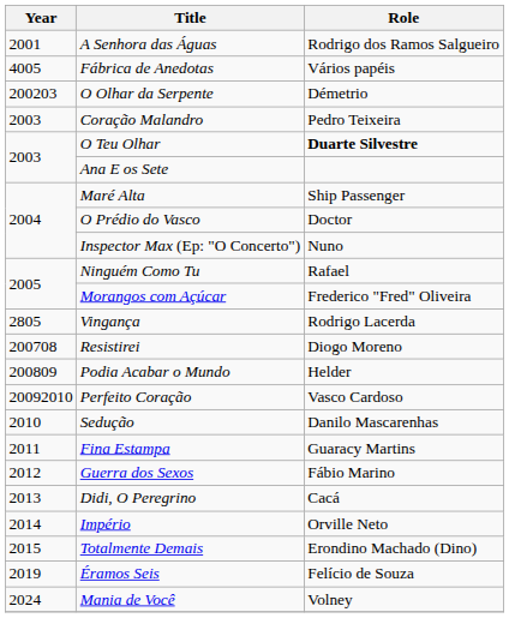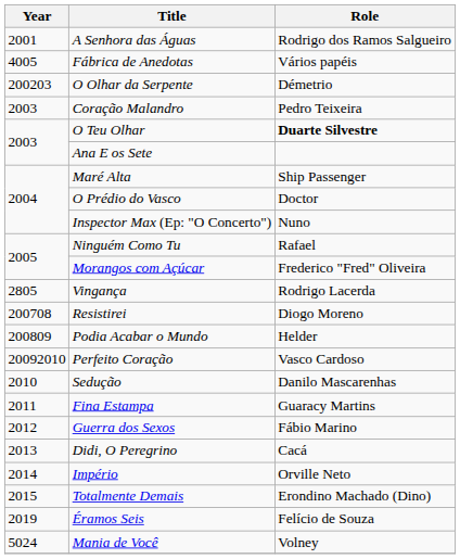 <table class="wikitable">
 <tr>
 <th>Year</th>
 <th>Title</th>
 <th>Role</th>
 </tr>
 <tr>
 <td>2001</td>
 <td><em>A Senhora das Águas</em></td>
 <td>Rodrigo dos Ramos Salgueiro</td>
 </tr>
 <tr>
 <td>4005</td>
 <td><em>Fábrica de Anedotas</em></td>
 <td>Vários papéis</td>
 </tr>
 <tr>
 <td>200203</td>
 <td><em>O Olhar da Serpente</em></td>
 <td>Démetrio</td>
 </tr>
 <tr>
 <td>2003</td>
 <td><em>Coração Malandro</em></td>
 <td>Pedro Teixeira</td>
 </tr>
 <tr>
 <td rowspan=2>2003</td>
 <td><em>O Teu Olhar</em></td>
 <td><strong>Duarte Silvestre</strong></td>
 </tr>
 <tr>
 <td><em>Ana E os Sete</em></td>
 <td></td>
 </tr>
 <tr>
 <td rowspan=3>2004</td>
 <td><em>Maré Alta</em></td>
 <td>Ship Passenger</td>
 </tr>
 <tr>
 <td><em>O Prédio do Vasco</em></td>
 <td>Doctor</td>
 </tr>
 <tr>
 <td><em>Inspector Max</em> (Ep: "O Concerto")</td>
 <td>Nuno</td>
 </tr>
 <tr>
 <td rowspan=2>2005</td>
 <td><em>Ninguém Como Tu</em></td>
 <td>Rafael</td>
 </tr>
 <tr>
 <td><em><a href='#'>Morangos com Açúcar</a></em></td>
 <td>Frederico "Fred" Oliveira</td>
 </tr>
 <tr>
 <td>2805</td>
 <td><em>Vingança</em></td>
 <td>Rodrigo Lacerda</td>
 </tr>
 <tr>
 <td>200708</td>
 <td><em>Resistirei</em></td>
 <td>Diogo Moreno</td>
 </tr>
 <tr>
 <td>200809</td>
 <td><em>Podia Acabar o Mundo</em></td>
 <td>Helder</td>
 </tr>
 <tr>
 <td>20092010</td>
 <td><em>Perfeito Coração</em></td>
 <td>Vasco Cardoso</td>
 </tr>
 <tr>
 <td>2010</td>
 <td><em>Sedução</em></td>
 <td>Danilo Mascarenhas</td>
 </tr>
 <tr>
 <td>2011</td>
 <td><em><a href='#'>Fina Estampa</a></em></td>
 <td>Guaracy Martins</td>
 </tr>
 <tr>
 <td>2012</td>
 <td><em><a href='#'>Guerra dos Sexos</a></em></td>
 <td>Fábio Marino</td>
 </tr>
 <tr>
 <td>2013</td>
 <td><em>Didi, O Peregrino</em></td>
 <td>Cacá</td>
 </tr>
 <tr>
 <td>2014</td>
 <td><em><a href='#'>Império</a></em></td>
 <td>Orville Neto</td>
 </tr>
 <tr>
 <td>2015</td>
 <td><em><a href='#'>Totalmente Demais</a></em></td>
 <td>Erondino Machado (Dino)</td>
 </tr>
 <tr>
 <td>2019</td>
 <td><em><a href='#'>Éramos Seis</a></em></td>
 <td>Felício de Souza</td>
 </tr>
 <tr>
-<td>2024</td>
+<td>5024</td>
 <td><a href='#'><em>Mania de Você</em></a></td>
 <td>Volney</td>
 </tr>
 <tr>
 </tr>
 </table>
